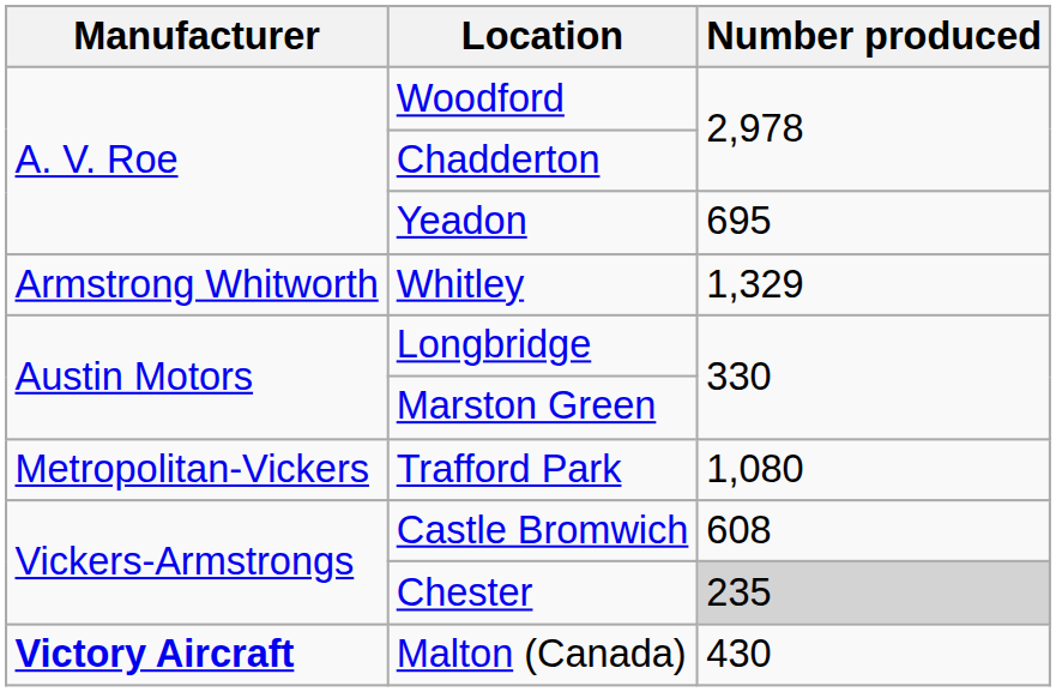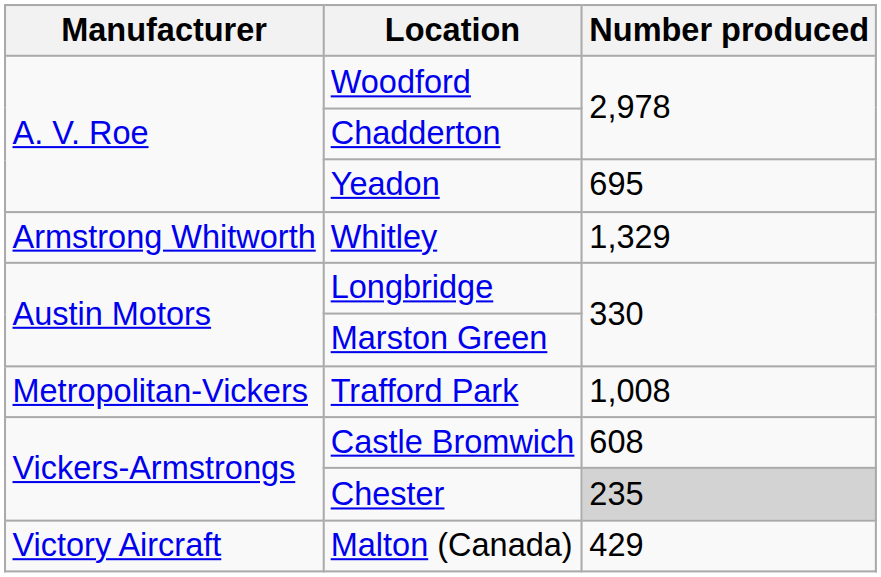 <table class="wikitable">
 <tr>
 <th>Manufacturer</th>
 <th>Location</th>
 <th>Number produced</th>
 </tr>
 <tr>
 <td rowspan="3"><a href='#'>A. V. Roe</a></td>
 <td><a href='#'>Woodford</a></td>
 <td rowspan="2">2,978</td>
 </tr>
 <tr>
 <td><a href='#'>Chadderton</a></td>
 </tr>
 <tr>
 <td><a href='#'>Yeadon</a></td>
 <td>695</td>
 </tr>
 <tr>
 <td><a href='#'>Armstrong Whitworth</a></td>
 <td><a href='#'>Whitley</a></td>
 <td>1,329</td>
 </tr>
 <tr>
 <td rowspan="2"><a href='#'>Austin Motors</a></td>
 <td><a href='#'>Longbridge</a></td>
 <td rowspan="2">330</td>
 </tr>
 <tr>
 <td><a href='#'>Marston Green</a></td>
 </tr>
 <tr>
 <td><a href='#'>Metropolitan-Vickers</a></td>
 <td><a href='#'>Trafford Park</a></td>
-<td>1,080</td>
+<td>1,008</td>
 </tr>
 <tr>
 <td rowspan="2"><a href='#'>Vickers-Armstrongs</a></td>
 <td><a href='#'>Castle Bromwich</a></td>
 <td>608</td>
 </tr>
 <tr>
 <td><a href='#'>Chester</a></td>
 <td style="background: lightgrey;">235</td>
 </tr>
 <tr>
-<td><strong><a href='#'>Victory Aircraft</a></strong></td>
+<td><a href='#'>Victory Aircraft</a></td>
 <td><a href='#'>Malton</a> (Canada)</td>
-<td>430</td>
+<td>429</td>
 </tr>
 </table>
